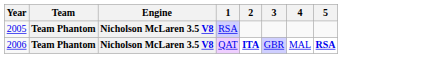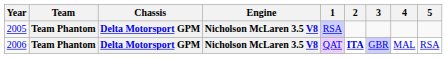 <table class="wikitable" style="text-align:center; font-size:90%">
 <tr>
 <th>Year</th>
 <th>Team</th>
+<th>Chassis</th>
 <th>Engine</th>
 <th>1</th>
 <th>2</th>
 <th>3</th>
 <th>4</th>
 <th>5</th>
 </tr>
 <tr>
 <td><a href='#'>2005</a></td>
 <th>Team Phantom</th>
+<th><a href='#'>Delta Motorsport</a> GPM</th>
 <th>Nicholson McLaren 3.5 <a href='#'>V8</a></th>
 <td style="background:#cfcfff;"><a href='#'>RSA</a><br></td>
 <td></td>
 <td></td>
 <td></td>
 <td></td>
 </tr>
 <tr>
 <td><a href='#'>2006</a></td>
 <th>Team Phantom</th>
+<th><a href='#'>Delta Motorsport</a> GPM</th>
 <th>Nicholson McLaren 3.5 <a href='#'>V8</a></th>
 <td style="background:#efcfff;"><a href='#'>QAT</a><br></td>
 <td style="background:#ffffff;"><strong><a href='#'>ITA</a><br></strong></td>
 <td style="background:#cfcfff;"><a href='#'>GBR</a><br></td>
 <td style="background:#ffffff;"><a href='#'>MAL</a><br></td>
-<td style="background:#ffffff;"><strong><a href='#'>RSA</a><br></strong></td>
+<td style="background:#ffffff;"><a href='#'>RSA</a><br></td>
 </tr>
 </table>
